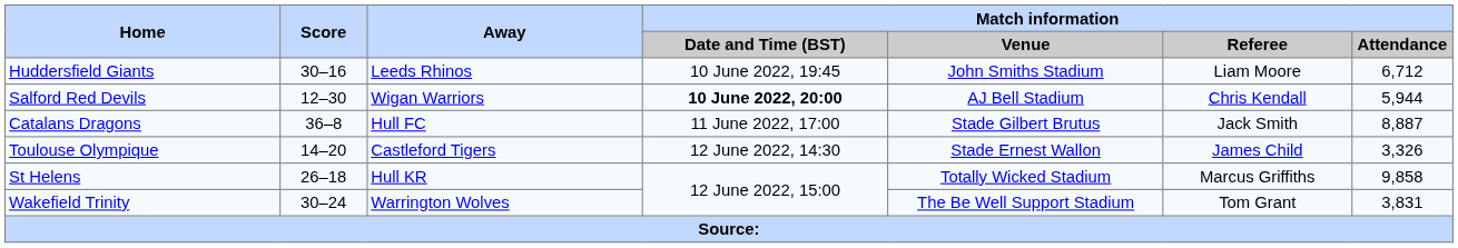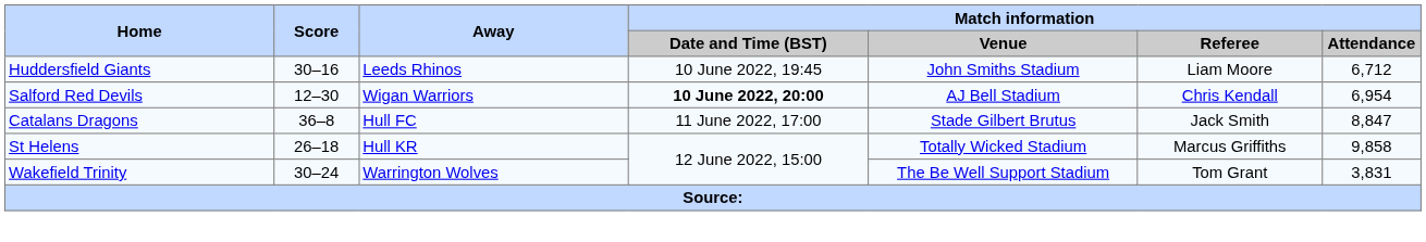 <table border=1 style="border-collapse:collapse; font-size:90%; text-align:center;" cellpadding=3 cellspacing=0 width=100%>
 <tr style="background:#C1D8ff;">
 <th scope="col" rowspan=2 width=19%>Home</th>
 <th scope="col" rowspan=2 width=6%>Score</th>
 <th scope="col" rowspan=2 width=19%>Away</th>
 <th colspan=4>Match information</th>
 </tr>
 <tr style="background:#CCCCCC;">
 <th scope="col" width=17%>Date and Time (BST)</th>
 <th scope="col" width=19%>Venue</th>
 <th scope="col" width=13%>Referee</th>
 <th scope="col" width=7%>Attendance</th>
 </tr>
 <tr style="background:#F5FAFF;">
 <td style="text-align:left;"> <a href='#'>Huddersfield Giants</a></td>
 <td>30–16</td>
 <td style="text-align:left;"> <a href='#'>Leeds Rhinos</a></td>
 <td>10 June 2022, 19:45</td>
 <td><a href='#'>John Smiths Stadium</a></td>
 <td>Liam Moore</td>
 <td>6,712</td>
 </tr>
 <tr style="background:#F5FAFF;">
 <td style="text-align:left;"> <a href='#'>Salford Red Devils</a></td>
 <td>12–30</td>
 <td style="text-align:left;"> <a href='#'>Wigan Warriors</a></td>
 <td><strong>10 June 2022, 20:00</strong></td>
 <td><a href='#'>AJ Bell Stadium</a></td>
 <td><a href='#'>Chris Kendall</a></td>
-<td>5,944</td>
+<td>6,954</td>
 </tr>
 <tr style="background:#F5FAFF;">
 <td style="text-align:left;"> <a href='#'>Catalans Dragons</a></td>
 <td>36–8</td>
 <td style="text-align:left;"> <a href='#'>Hull FC</a></td>
 <td>11 June 2022, 17:00</td>
 <td><a href='#'>Stade Gilbert Brutus</a></td>
 <td>Jack Smith</td>
-<td>8,887</td>
-</tr>
-<tr style="background:#F5FAFF;">
-<td style="text-align:left;"> <a href='#'>Toulouse Olympique</a></td>
-<td>14–20</td>
-<td style="text-align:left;"> <a href='#'>Castleford Tigers</a></td>
-<td>12 June 2022, 14:30</td>
-<td><a href='#'>Stade Ernest Wallon</a></td>
-<td><a href='#'>James Child</a></td>
-<td>3,326</td>
+<td>8,847</td>
 </tr>
 <tr style="background:#F5FAFF;">
 <td style="text-align:left;"> <a href='#'>St Helens</a></td>
 <td>26–18</td>
 <td style="text-align:left;"> <a href='#'>Hull KR</a></td>
 <td Rowspan=2>12 June 2022, 15:00</td>
 <td><a href='#'>Totally Wicked Stadium</a></td>
 <td>Marcus Griffiths</td>
 <td>9,858</td>
 </tr>
 <tr style="background:#F5FAFF;">
 <td style="text-align:left;"> <a href='#'>Wakefield Trinity</a></td>
 <td>30–24</td>
 <td style="text-align:left;"> <a href='#'>Warrington Wolves</a></td>
 <td><a href='#'>The Be Well Support Stadium</a></td>
 <td>Tom Grant</td>
 <td>3,831</td>
 </tr>
 <tr style="background:#c1d8ff;">
 <th colspan=7>Source:</th>
 </tr>
 </table>
